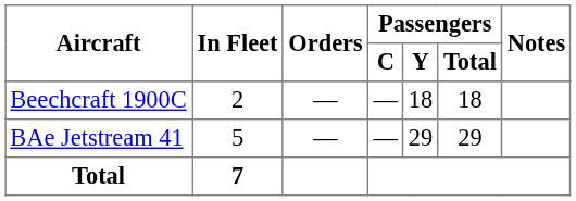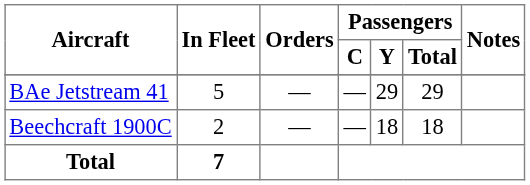 <table class="toccolours" border="1" cellpadding="3" style="margin:1em auto; border-collapse:collapse; text-align: center">
 <tr>
 <th rowspan=2>Aircraft</th>
 <th rowspan=2>In Fleet</th>
 <th rowspan=2>Orders</th>
 <th colspan=3>Passengers</th>
 <th rowspan=2>Notes</th>
 </tr>
 <tr>
 <th><abbr>C</abbr></th>
 <th><abbr>Y</abbr></th>
 <th>Total</th>
 </tr>
 <tr>
 </tr>
 <tr>
+<td align=left><a href='#'>BAe Jetstream 41</a></td>
+<td>5</td>
+<td>—</td>
+<td>—</td>
+<td>29</td>
+<td>29</td>
+<td></td>
+</tr>
+<tr>
 <td align=left><a href='#'>Beechcraft 1900C</a></td>
 <td>2</td>
 <td>—</td>
 <td>—</td>
 <td>18</td>
 <td>18</td>
 <td></td>
 </tr>
 <tr>
-<td align=left><a href='#'>BAe Jetstream 41</a></td>
-<td>5</td>
-<td>—</td>
-<td>—</td>
-<td>29</td>
-<td>29</td>
-<td></td>
-</tr>
-<tr>
 <th>Total</th>
 <th>7</th>
 <th></th>
 <td colspan="4"></td>
 </tr>
 </table>
